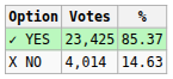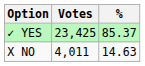 <table class="wikitable">
 <tr>
 <th>Option</th>
 <th>Votes</th>
 <th>%</th>
 </tr>
 <tr>
 <td style=background:#bbf8be>✓ YES</td>
 <td style=background:#bbf8be>23,425</td>
 <td style=background:#bbf8be>85.37</td>
 </tr>
 <tr>
 <td>X NO</td>
-<td>4,014</td>
+<td>4,011</td>
 <td>14.63</td>
 </tr>
 </table>
